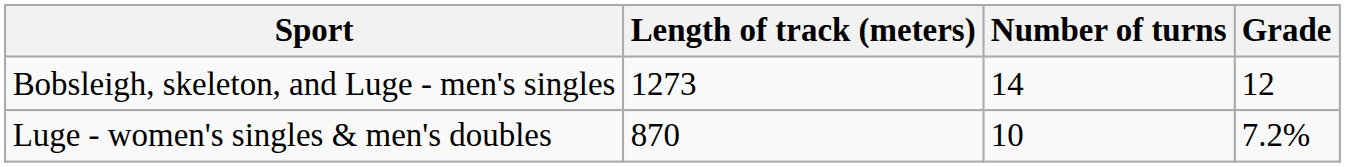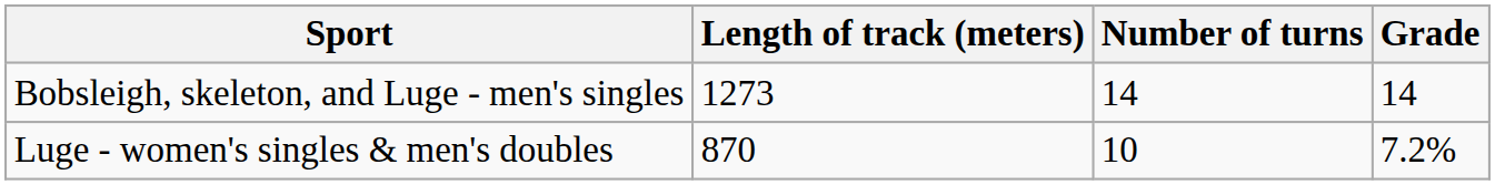 <table class="wikitable">
 <tr>
 <th>Sport</th>
 <th>Length of track (meters)</th>
 <th>Number of turns</th>
 <th>Grade</th>
 </tr>
 <tr>
 <td>Bobsleigh, skeleton, and Luge - men's singles</td>
 <td>1273</td>
 <td>14</td>
-<td>12</td>
+<td>14</td>
 </tr>
 <tr>
 <td>Luge - women's singles & men's doubles</td>
 <td>870</td>
 <td>10</td>
 <td>7.2%</td>
 </tr>
 </table>
